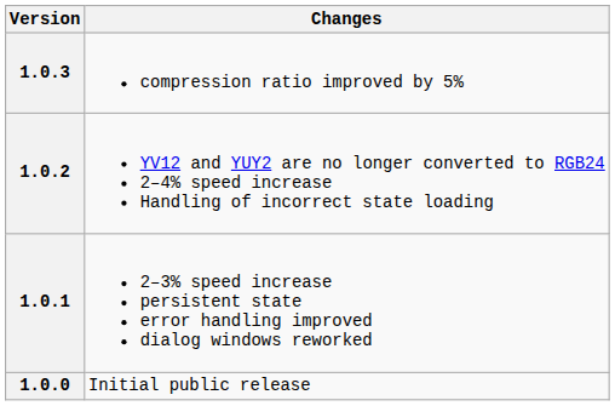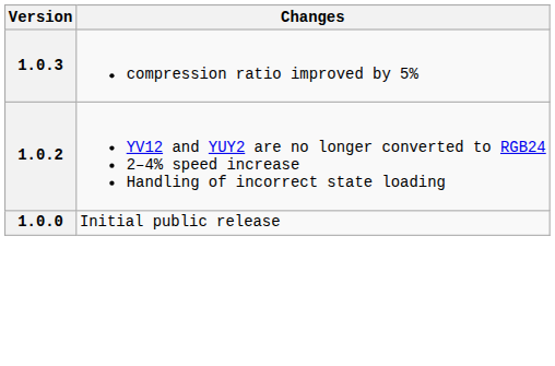 <table class="wikitable">
 <tr>
 <th>Version</th>
 <th>Changes</th>
 </tr>
 <tr>
 <th>1.0.3</th>
 <td><br><ul><li>compression ratio improved by 5%</li></ul></td>
 </tr>
 <tr>
 <th>1.0.2</th>
 <td><br><ul><li><a href='#'>YV12</a> and <a href='#'>YUY2</a> are no longer converted to <a href='#'>RGB24</a></li><li>2–4% speed increase</li><li>Handling of incorrect state loading</li></ul></td>
 </tr>
 <tr>
-<th>1.0.1</th>
-<td><br><ul><li>2–3% speed increase</li><li>persistent state</li><li>error handling improved</li><li>dialog windows reworked</li></ul></td>
-</tr>
-<tr>
 <th>1.0.0</th>
 <td>Initial public release</td>
 </tr>
 </table>
